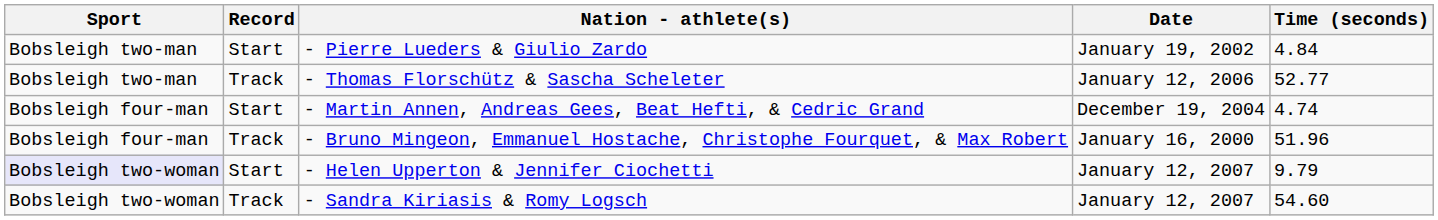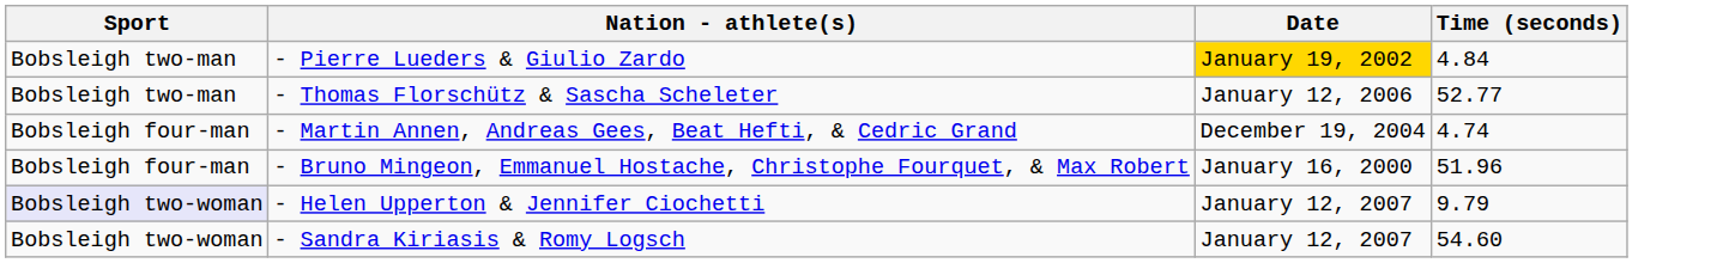 <table class="wikitable">
 <tr>
 <th>Sport</th>
-<th>Record</th>
 <th>Nation - athlete(s)</th>
 <th>Date</th>
 <th>Time (seconds)</th>
 </tr>
 <tr>
 <td>Bobsleigh two-man</td>
-<td>Start</td>
 <td> - <a href='#'>Pierre Lueders</a> & <a href='#'>Giulio Zardo</a></td>
-<td>January 19, 2002</td>
+<td style="background: gold;">January 19, 2002</td>
 <td>4.84</td>
 </tr>
 <tr>
 <td>Bobsleigh two-man</td>
-<td>Track</td>
 <td> - <a href='#'>Thomas Florschütz</a> & <a href='#'>Sascha Scheleter</a></td>
 <td>January 12, 2006</td>
 <td>52.77</td>
 </tr>
 <tr>
 <td>Bobsleigh four-man</td>
-<td>Start</td>
 <td> - <a href='#'>Martin Annen</a>, <a href='#'>Andreas Gees</a>, <a href='#'>Beat Hefti</a>, & <a href='#'>Cedric Grand</a></td>
 <td>December 19, 2004</td>
 <td>4.74</td>
 </tr>
 <tr>
 <td>Bobsleigh four-man</td>
-<td>Track</td>
 <td> - <a href='#'>Bruno Mingeon</a>, <a href='#'>Emmanuel Hostache</a>, <a href='#'>Christophe Fourquet</a>, & <a href='#'>Max Robert</a></td>
 <td>January 16, 2000</td>
 <td>51.96</td>
 </tr>
 <tr>
 <td style="background: lavender;">Bobsleigh two-woman</td>
-<td>Start</td>
 <td> - <a href='#'>Helen Upperton</a> & <a href='#'>Jennifer Ciochetti</a></td>
 <td>January 12, 2007</td>
 <td>9.79</td>
 </tr>
 <tr>
 <td>Bobsleigh two-woman</td>
-<td>Track</td>
 <td> - <a href='#'>Sandra Kiriasis</a> & <a href='#'>Romy Logsch</a></td>
 <td>January 12, 2007</td>
 <td>54.60</td>
 </tr>
 </table>
